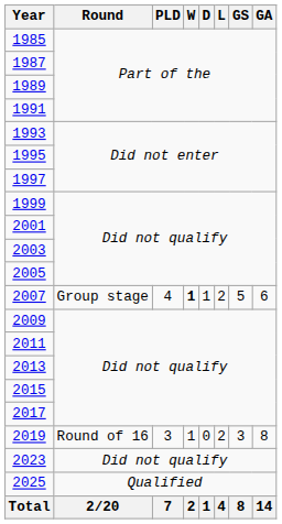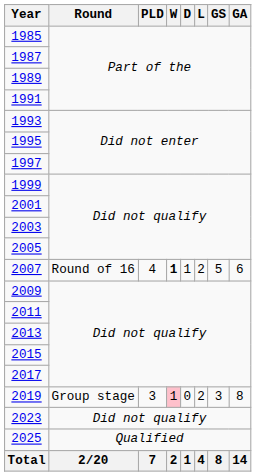 <table class="wikitable" style="text-align: center;font-size:90%;">
 <tr>
 <th>Year</th>
 <th>Round</th>
 <th>PLD</th>
 <th>W</th>
 <th>D</th>
 <th>L</th>
 <th>GS</th>
 <th>GA</th>
 </tr>
 <tr>
 <td> <a href='#'>1985</a></td>
 <td colspan=7 rowspan=4><em>Part of the </em></td>
 </tr>
 <tr>
 <td> <a href='#'>1987</a></td>
 </tr>
 <tr>
 <td> <a href='#'>1989</a></td>
 </tr>
 <tr>
 <td> <a href='#'>1991</a></td>
 </tr>
 <tr>
 <td> <a href='#'>1993</a></td>
 <td colspan=7 rowspan=3><em>Did not enter</em></td>
 </tr>
 <tr>
 <td> <a href='#'>1995</a></td>
 </tr>
 <tr>
 <td> <a href='#'>1997</a></td>
 </tr>
 <tr>
 <td> <a href='#'>1999</a></td>
 <td colspan=7 rowspan=4><em>Did not qualify</em></td>
 </tr>
 <tr>
 <td> <a href='#'>2001</a></td>
 </tr>
 <tr>
 <td> <a href='#'>2003</a></td>
 </tr>
 <tr>
 <td> <a href='#'>2005</a></td>
 </tr>
 <tr>
 <td> <a href='#'>2007</a></td>
-<td>Group stage</td>
+<td>Round of 16</td>
 <td>4</td>
 <td><strong>1</strong></td>
 <td>1</td>
 <td>2</td>
 <td>5</td>
 <td>6</td>
 </tr>
 <tr>
 <td> <a href='#'>2009</a></td>
 <td colspan=7 rowspan=5><em>Did not qualify</em></td>
 </tr>
 <tr>
 <td> <a href='#'>2011</a></td>
 </tr>
 <tr>
 <td> <a href='#'>2013</a></td>
 </tr>
 <tr>
 <td> <a href='#'>2015</a></td>
 </tr>
 <tr>
 <td> <a href='#'>2017</a></td>
 </tr>
 <tr>
 <td> <a href='#'>2019</a></td>
-<td>Round of 16</td>
+<td>Group stage</td>
 <td>3</td>
-<td>1</td>
+<td style="background: pink;">1</td>
 <td>0</td>
 <td>2</td>
 <td>3</td>
 <td>8</td>
 </tr>
 <tr>
 <td> <a href='#'>2023</a></td>
 <td colspan=7><em>Did not qualify</em></td>
 </tr>
 <tr>
 <td> <a href='#'>2025</a></td>
 <td colspan=7><em>Qualified</em></td>
 </tr>
 <tr>
 <th><strong>Total</strong></th>
 <th>2/20</th>
 <th>7</th>
 <th>2</th>
 <th>1</th>
 <th>4</th>
 <th>8</th>
 <th>14</th>
 </tr>
 </table>
